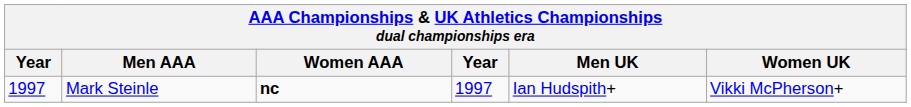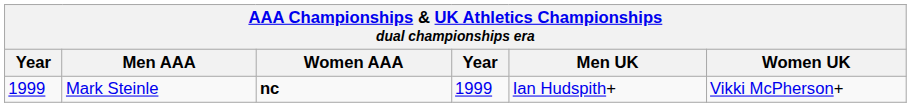 <table class="wikitable">
 <tr>
 <th colspan="6"><a href='#'>AAA Championships</a> & <a href='#'>UK Athletics Championships</a><br><em><small>dual championships era</small></em></th>
 </tr>
 <tr>
 <th width=50>Year</th>
 <th width=200>Men AAA</th>
 <th width=200>Women AAA</th>
 <th width=50>Year</th>
 <th width=200>Men UK</th>
 <th width=200>Women UK</th>
 </tr>
 <tr>
-<td><a href='#'>1997</a></td>
+<td><a href='#'>1999</a></td>
 <td><a href='#'>Mark Steinle</a></td>
 <td><strong>nc</strong></td>
-<td><a href='#'>1997</a></td>
+<td><a href='#'>1999</a></td>
 <td><a href='#'>Ian Hudspith</a>+</td>
 <td><a href='#'>Vikki McPherson</a>+</td>
 </tr>
 </table>
